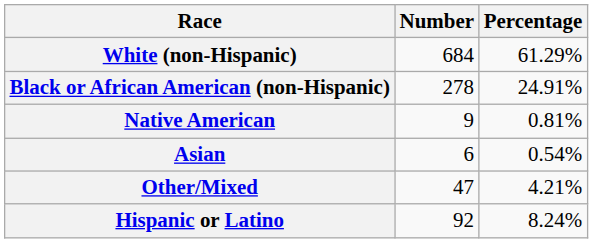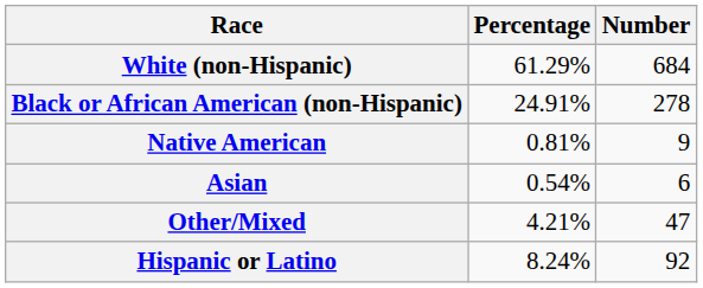 <table class="wikitable" style="text-align:right">
 <tr>
 <th scope="col">Race</th>
+<th scope="col">Percentage</th>
 <th scope="col">Number</th>
-<th scope="col">Percentage</th>
 </tr>
 <tr>
 <th scope="row"><a href='#'>White</a> (non-Hispanic)</th>
+<td>61.29%</td>
 <td>684</td>
-<td>61.29%</td>
 </tr>
 <tr>
 <th scope="row"><a href='#'>Black or African American</a> (non-Hispanic)</th>
+<td>24.91%</td>
 <td>278</td>
-<td>24.91%</td>
 </tr>
 <tr>
 <th scope="row"><a href='#'>Native American</a></th>
+<td>0.81%</td>
 <td>9</td>
-<td>0.81%</td>
 </tr>
 <tr>
 <th scope="row"><a href='#'>Asian</a></th>
+<td>0.54%</td>
 <td>6</td>
-<td>0.54%</td>
 </tr>
 <tr>
 <th scope="row"><a href='#'>Other/Mixed</a></th>
+<td>4.21%</td>
 <td>47</td>
-<td>4.21%</td>
 </tr>
 <tr>
 <th scope="row"><a href='#'>Hispanic</a> or <a href='#'>Latino</a></th>
+<td>8.24%</td>
 <td>92</td>
-<td>8.24%</td>
 </tr>
 </table>
